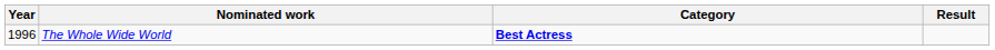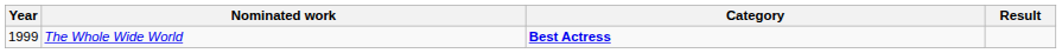 <table class="wikitable sortable">
 <tr>
 <th scope="col" style="width:1em;">Year</th>
 <th scope="col" style="width:39em;">Nominated work</th>
 <th scope="col" style="width:37em;">Category</th>
 <th scope="col" style="width:5em;">Result</th>
 </tr>
 <tr>
-<td>1996</td>
+<td>1999</td>
 <td><em><a href='#'>The Whole Wide World</a></em></td>
 <td><strong><a href='#'>Best Actress</a></strong></td>
 <td></td>
 </tr>
 </table>
